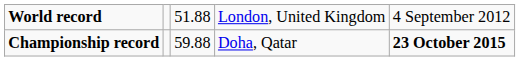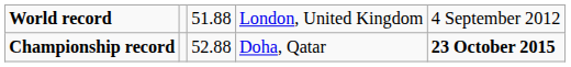 <table class="wikitable">
 <tr>
 <td><strong>World record</strong></td>
 <td></td>
 <td>51.88</td>
 <td><a href='#'>London</a>, United Kingdom</td>
 <td>4 September 2012</td>
 </tr>
 <tr>
 <td><strong>Championship record</strong></td>
 <td></td>
-<td>59.88</td>
+<td>52.88</td>
 <td><a href='#'>Doha</a>, Qatar</td>
 <td><strong>23 October 2015</strong></td>
 </tr>
 </table>
